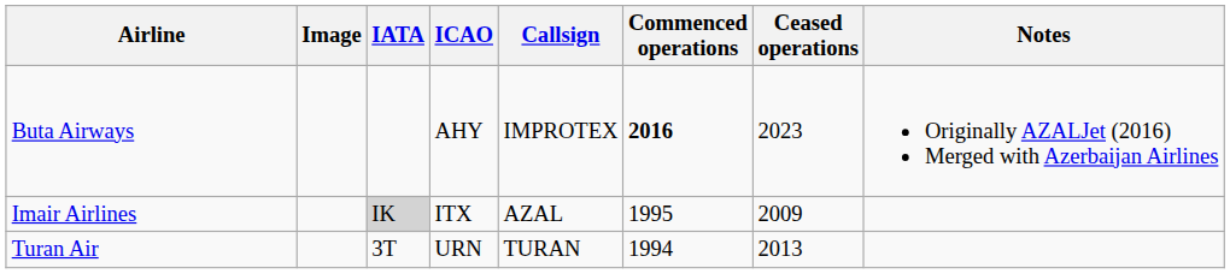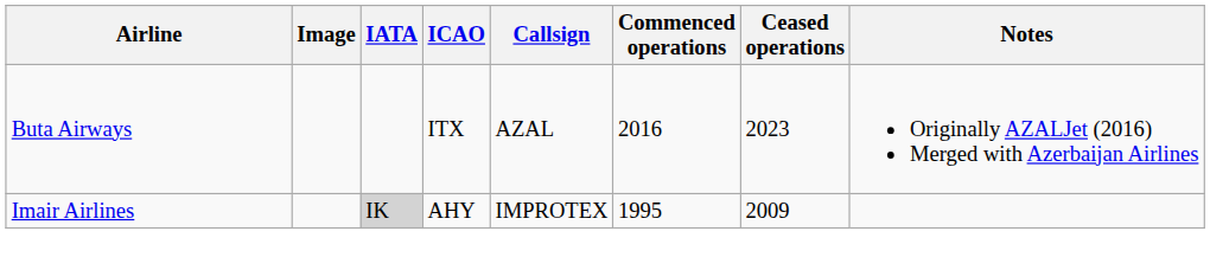 <table class="wikitable sortable" style="border-collapse:collapse; margin:auto;" border="1" cellpadding="3">
 <tr valign="middle">
 <th style="width:200px;">Airline</th>
 <th>Image</th>
 <th><a href='#'>IATA</a></th>
 <th><a href='#'>ICAO</a></th>
 <th><a href='#'>Callsign</a></th>
 <th>Commenced<br>operations</th>
 <th>Ceased<br>operations</th>
 <th style="width:250px;">Notes</th>
 </tr>
 <tr>
 <td><a href='#'>Buta Airways</a></td>
 <td></td>
 <td></td>
-<td>AHY</td>
-<td>IMPROTEX</td>
-<td><strong>2016</strong></td>
+<td>ITX</td>
+<td>AZAL</td>
+<td>2016</td>
 <td>2023</td>
 <td><br><ul><li>Originally <a href='#'>AZALJet</a> (2016)</li><li>Merged with <a href='#'>Azerbaijan Airlines</a></li></ul></td>
 </tr>
 <tr>
 <td><a href='#'>Imair Airlines</a></td>
 <td></td>
 <td style="background: lightgrey;">IK</td>
-<td>ITX</td>
-<td>AZAL</td>
+<td>AHY</td>
+<td>IMPROTEX</td>
 <td>1995</td>
 <td>2009</td>
 <td></td>
 </tr>
-<tr>
-<td><a href='#'>Turan Air</a></td>
-<td></td>
-<td>3T</td>
-<td>URN</td>
-<td>TURAN</td>
-<td>1994</td>
-<td>2013</td>
-<td></td>
-</tr>
 </table>
